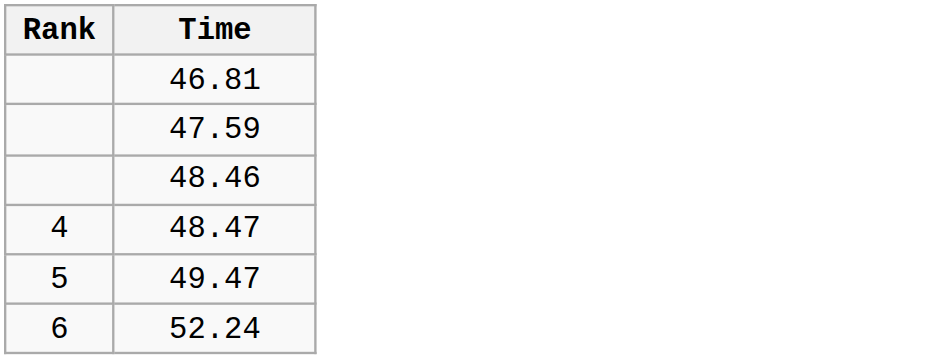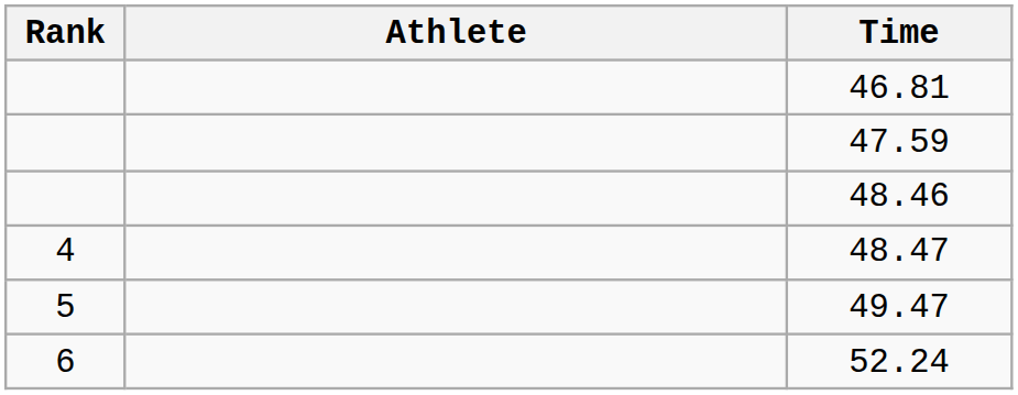 <table class=wikitable style="text-align:center">
 <tr>
 <th width=40>Rank</th>
+<th width=250>Athlete</th>
 <th width=80>Time</th>
 </tr>
 <tr>
 <td></td>
+<td align=left></td>
 <td>46.81</td>
 </tr>
 <tr>
 <td></td>
+<td align=left></td>
 <td>47.59</td>
 </tr>
 <tr>
 <td></td>
+<td align=left></td>
 <td>48.46</td>
 </tr>
 <tr>
 <td>4</td>
+<td align=left></td>
 <td>48.47</td>
 </tr>
 <tr>
 <td>5</td>
+<td align=left></td>
 <td>49.47</td>
 </tr>
 <tr>
 <td>6</td>
+<td align=left></td>
 <td>52.24</td>
 </tr>
 </table>
